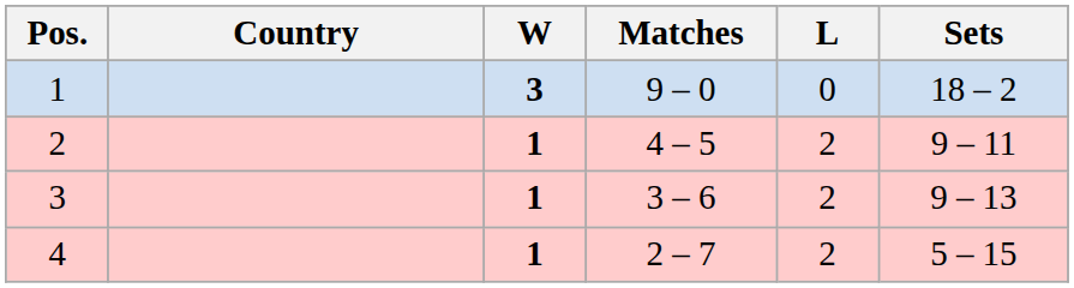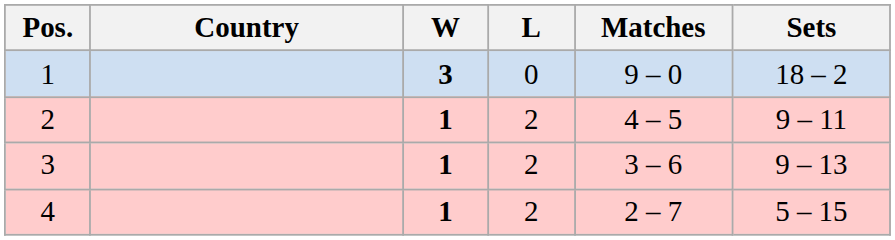 <table class="wikitable" style="text-align:center;">
 <tr>
 <th width=40>Pos.</th>
 <th width=165>Country</th>
 <th width=40>W</th>
+<th width=40>L</th>
 <th width=80>Matches</th>
-<th width=40>L</th>
 <th width=80>Sets</th>
 </tr>
 <tr style="background:#cedff2;">
 <td>1</td>
 <td style="text-align:left;"></td>
 <td><strong>3</strong></td>
+<td>0</td>
 <td>9 – 0</td>
-<td>0</td>
 <td>18 – 2</td>
 </tr>
 <tr style="background:#ffcccc;">
 <td>2</td>
 <td style="text-align:left;"></td>
 <td><strong>1</strong></td>
+<td>2</td>
 <td>4 – 5</td>
-<td>2</td>
 <td>9 – 11</td>
 </tr>
 <tr style="background:#ffcccc;">
 <td>3</td>
 <td style="text-align:left;"></td>
 <td><strong>1</strong></td>
+<td>2</td>
 <td>3 – 6</td>
-<td>2</td>
 <td>9 – 13</td>
 </tr>
 <tr style="background:#ffcccc;">
 <td>4</td>
 <td style="text-align:left;"></td>
 <td><strong>1</strong></td>
+<td>2</td>
 <td>2 – 7</td>
-<td>2</td>
 <td>5 – 15</td>
 </tr>
 </table>
